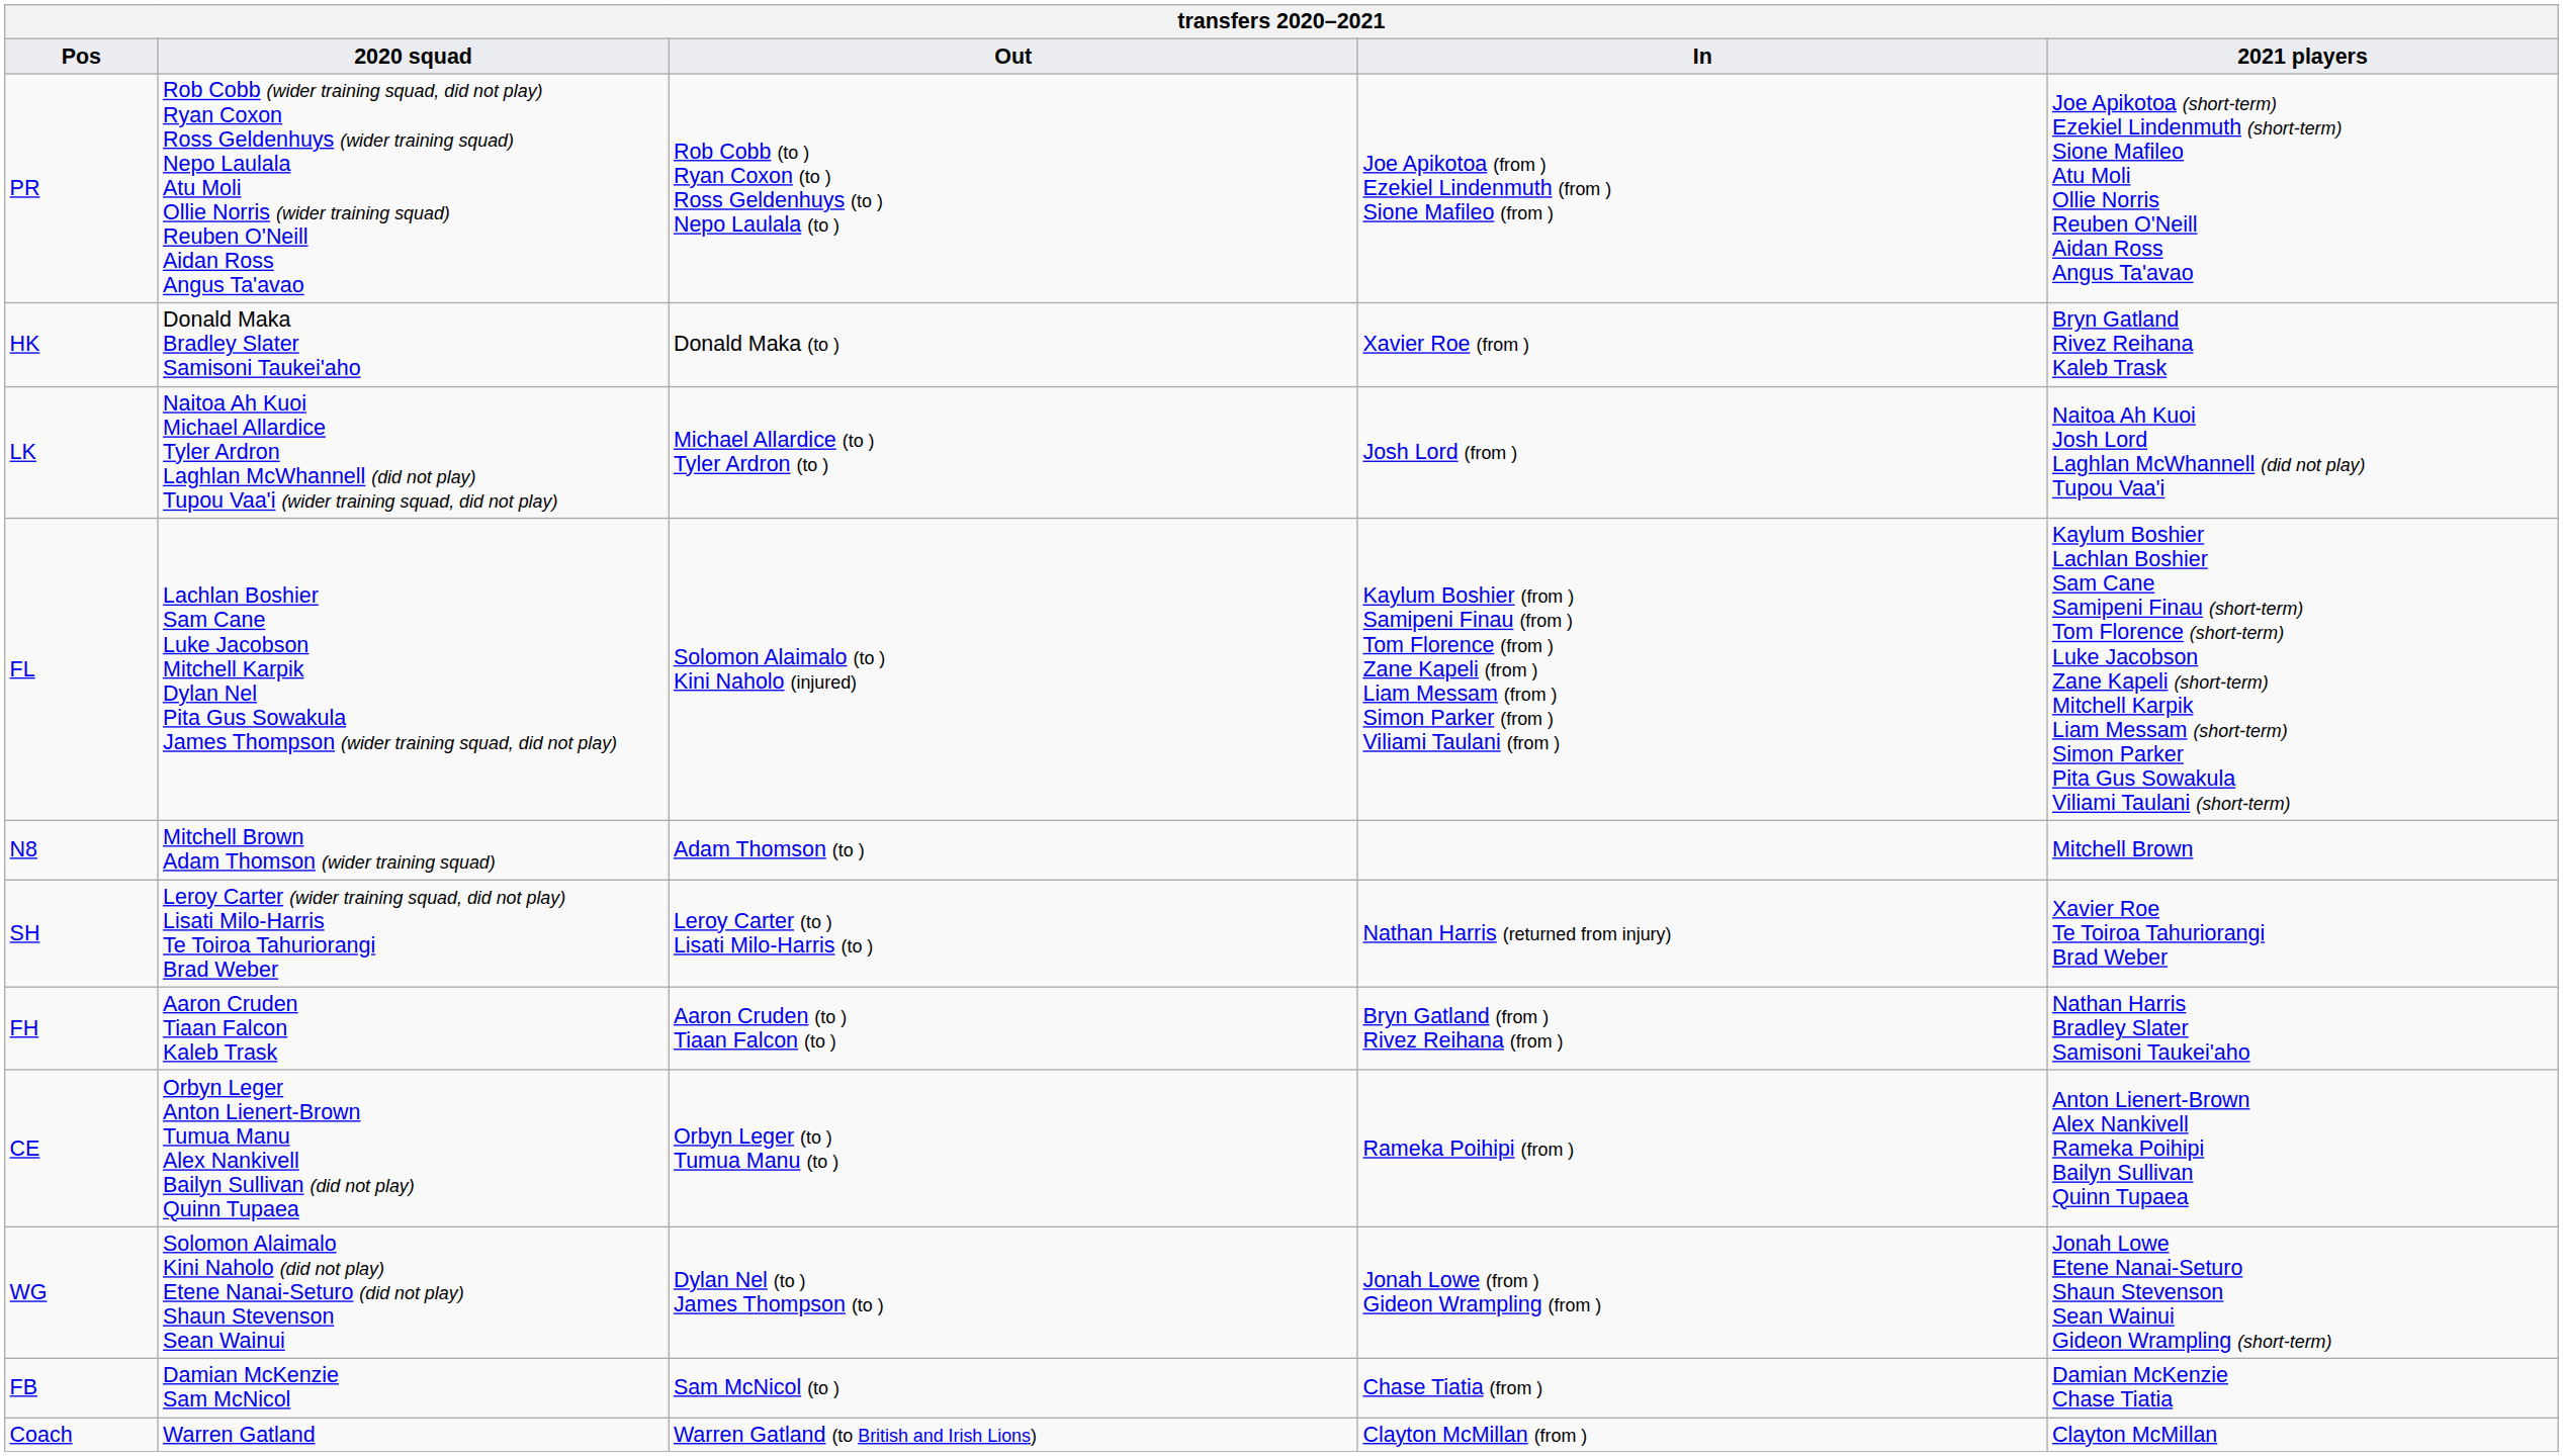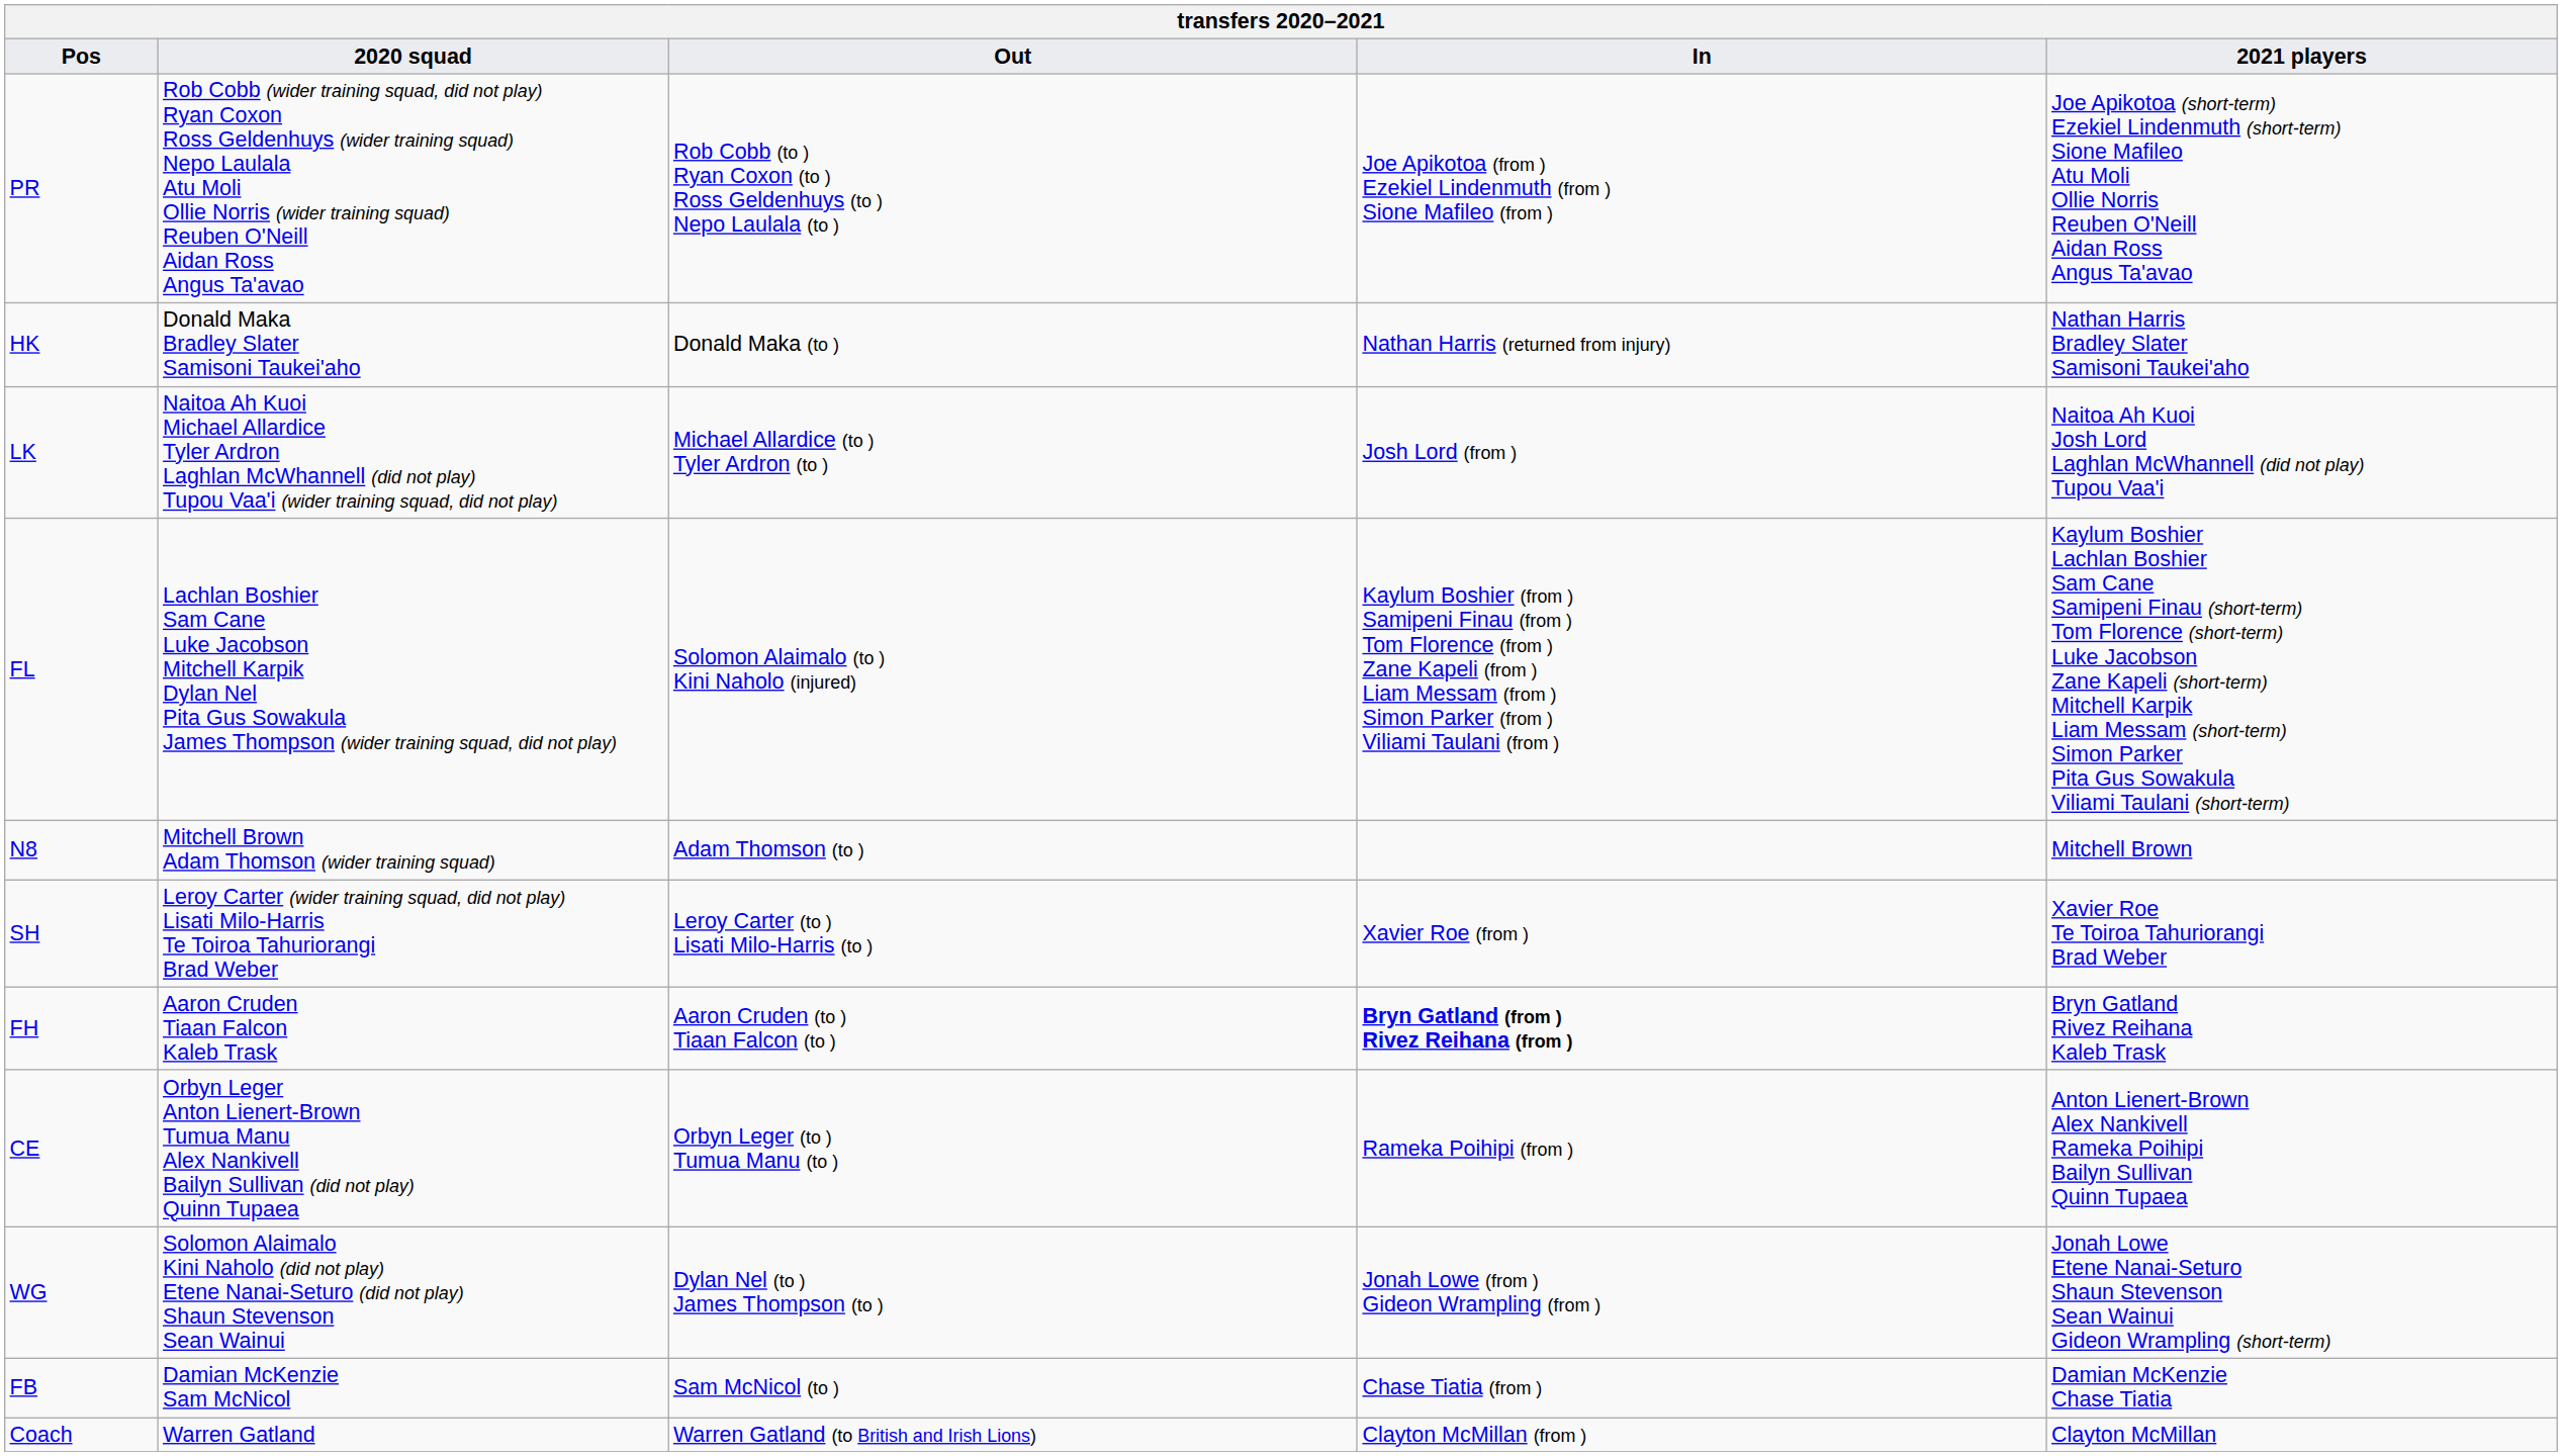 <table class="wikitable" style="text-align: left; width:95%">
 <tr>
 <th colspan="100%"> transfers 2020–2021</th>
 </tr>
 <tr>
 <th style="background:#ebecf0; width:6%;">Pos</th>
 <th style="background:#ebecf0; width:20%;">2020 squad</th>
 <th style="background:#ebecf0; width:27%;">Out</th>
 <th style="background:#ebecf0; width:27%;">In</th>
 <th style="background:#ebecf0; width:20%;">2021 players</th>
 </tr>
 <tr>
 <td><a href='#'>PR</a></td>
 <td> <a href='#'>Rob Cobb</a> <small><em>(wider training squad, did not play)</em></small> <br> <a href='#'>Ryan Coxon</a> <br> <a href='#'>Ross Geldenhuys</a> <small><em>(wider training squad)</em></small> <br> <a href='#'>Nepo Laulala</a> <br> <a href='#'>Atu Moli</a> <br> <a href='#'>Ollie Norris</a> <small><em>(wider training squad)</em></small> <br> <a href='#'>Reuben O'Neill</a> <br> <a href='#'>Aidan Ross</a> <br> <a href='#'>Angus Ta'avao</a></td>
 <td>  <a href='#'>Rob Cobb</a> <small>(to )</small> <br>  <a href='#'>Ryan Coxon</a> <small>(to )</small> <br>  <a href='#'>Ross Geldenhuys</a> <small>(to )</small> <br>  <a href='#'>Nepo Laulala</a> <small>(to )</small></td>
 <td>  <a href='#'>Joe Apikotoa</a> <small>(from )</small> <br>  <a href='#'>Ezekiel Lindenmuth</a> <small>(from )</small> <br>  <a href='#'>Sione Mafileo</a> <small>(from )</small></td>
 <td> <a href='#'>Joe Apikotoa</a> <small><em>(short-term)</em></small> <br> <a href='#'>Ezekiel Lindenmuth</a> <small><em>(short-term)</em></small> <br> <a href='#'>Sione Mafileo</a> <br> <a href='#'>Atu Moli</a> <br> <a href='#'>Ollie Norris</a> <br> <a href='#'>Reuben O'Neill</a> <br> <a href='#'>Aidan Ross</a> <br> <a href='#'>Angus Ta'avao</a></td>
 </tr>
 <tr>
 <td><a href='#'>HK</a></td>
 <td> Donald Maka <br> <a href='#'>Bradley Slater</a> <br> <a href='#'>Samisoni Taukei'aho</a></td>
 <td>  Donald Maka <small>(to )</small></td>
-<td>  <a href='#'>Xavier Roe</a> <small>(from )</small></td>
-<td> <a href='#'>Bryn Gatland</a> <br> <a href='#'>Rivez Reihana</a> <br> <a href='#'>Kaleb Trask</a></td>
+<td>  <a href='#'>Nathan Harris</a> <small>(returned from injury)</small></td>
+<td> <a href='#'>Nathan Harris</a> <br> <a href='#'>Bradley Slater</a> <br> <a href='#'>Samisoni Taukei'aho</a></td>
 </tr>
 <tr>
 <td><a href='#'>LK</a></td>
 <td> <a href='#'>Naitoa Ah Kuoi</a> <br> <a href='#'>Michael Allardice</a> <br> <a href='#'>Tyler Ardron</a> <br> <a href='#'>Laghlan McWhannell</a> <small><em>(did not play)</em></small> <br> <a href='#'>Tupou Vaa'i</a> <small><em>(wider training squad, did not play)</em></small></td>
 <td>  <a href='#'>Michael Allardice</a> <small>(to )</small> <br>  <a href='#'>Tyler Ardron</a> <small>(to )</small></td>
 <td>  <a href='#'>Josh Lord</a> <small>(from )</small></td>
 <td> <a href='#'>Naitoa Ah Kuoi</a> <br> <a href='#'>Josh Lord</a> <br> <a href='#'>Laghlan McWhannell</a> <small><em>(did not play)</em></small> <br> <a href='#'>Tupou Vaa'i</a></td>
 </tr>
 <tr>
 <td><a href='#'>FL</a></td>
 <td> <a href='#'>Lachlan Boshier</a> <br> <a href='#'>Sam Cane</a> <br> <a href='#'>Luke Jacobson</a> <br> <a href='#'>Mitchell Karpik</a> <br> <a href='#'>Dylan Nel</a> <br> <a href='#'>Pita Gus Sowakula</a> <br> <a href='#'>James Thompson</a> <small><em>(wider training squad, did not play)</em></small></td>
 <td>  <a href='#'>Solomon Alaimalo</a> <small>(to )</small> <br>  <a href='#'>Kini Naholo</a> <small>(injured)</small></td>
 <td>  <a href='#'>Kaylum Boshier</a> <small>(from )</small> <br>  <a href='#'>Samipeni Finau</a> <small>(from )</small> <br>  <a href='#'>Tom Florence</a> <small>(from )</small> <br>  <a href='#'>Zane Kapeli</a> <small>(from )</small> <br>  <a href='#'>Liam Messam</a> <small>(from )</small> <br>  <a href='#'>Simon Parker</a> <small>(from )</small> <br>  <a href='#'>Viliami Taulani</a> <small>(from )</small></td>
 <td> <a href='#'>Kaylum Boshier</a> <br> <a href='#'>Lachlan Boshier</a> <br> <a href='#'>Sam Cane</a> <br> <a href='#'>Samipeni Finau</a> <small><em>(short-term)</em></small> <br> <a href='#'>Tom Florence</a> <small><em>(short-term)</em></small> <br> <a href='#'>Luke Jacobson</a> <br> <a href='#'>Zane Kapeli</a> <small><em>(short-term)</em></small> <br> <a href='#'>Mitchell Karpik</a> <br> <a href='#'>Liam Messam</a> <small><em>(short-term)</em></small> <br> <a href='#'>Simon Parker</a> <br> <a href='#'>Pita Gus Sowakula</a> <br> <a href='#'>Viliami Taulani</a> <small><em>(short-term)</em></small></td>
 </tr>
 <tr>
 <td><a href='#'>N8</a></td>
 <td> <a href='#'>Mitchell Brown</a> <br> <a href='#'>Adam Thomson</a> <small><em>(wider training squad)</em></small></td>
 <td>  <a href='#'>Adam Thomson</a> <small>(to )</small></td>
 <td></td>
 <td> <a href='#'>Mitchell Brown</a></td>
 </tr>
 <tr>
 <td><a href='#'>SH</a></td>
 <td> <a href='#'>Leroy Carter</a> <small><em>(wider training squad, did not play)</em></small> <br> <a href='#'>Lisati Milo-Harris</a> <br> <a href='#'>Te Toiroa Tahuriorangi</a> <br> <a href='#'>Brad Weber</a></td>
 <td>  <a href='#'>Leroy Carter</a> <small>(to )</small> <br>  <a href='#'>Lisati Milo-Harris</a> <small>(to )</small></td>
-<td>  <a href='#'>Nathan Harris</a> <small>(returned from injury)</small></td>
+<td>  <a href='#'>Xavier Roe</a> <small>(from )</small></td>
 <td> <a href='#'>Xavier Roe</a> <br> <a href='#'>Te Toiroa Tahuriorangi</a> <br> <a href='#'>Brad Weber</a></td>
 </tr>
 <tr>
 <td><a href='#'>FH</a></td>
 <td> <a href='#'>Aaron Cruden</a> <br> <a href='#'>Tiaan Falcon</a> <br> <a href='#'>Kaleb Trask</a></td>
 <td>  <a href='#'>Aaron Cruden</a> <small>(to )</small> <br>  <a href='#'>Tiaan Falcon</a> <small>(to )</small></td>
-<td>  <a href='#'>Bryn Gatland</a> <small>(from )</small> <br>  <a href='#'>Rivez Reihana</a> <small>(from )</small></td>
-<td> <a href='#'>Nathan Harris</a> <br> <a href='#'>Bradley Slater</a> <br> <a href='#'>Samisoni Taukei'aho</a></td>
+<td><strong>  <a href='#'>Bryn Gatland</a> <small>(from )</small> <br>  <a href='#'>Rivez Reihana</a> <small>(from )</small></strong></td>
+<td> <a href='#'>Bryn Gatland</a> <br> <a href='#'>Rivez Reihana</a> <br> <a href='#'>Kaleb Trask</a></td>
 </tr>
 <tr>
 <td><a href='#'>CE</a></td>
 <td> <a href='#'>Orbyn Leger</a> <br> <a href='#'>Anton Lienert-Brown</a> <br> <a href='#'>Tumua Manu</a> <br> <a href='#'>Alex Nankivell</a> <br> <a href='#'>Bailyn Sullivan</a> <small><em>(did not play)</em></small> <br> <a href='#'>Quinn Tupaea</a></td>
 <td>  <a href='#'>Orbyn Leger</a> <small>(to )</small> <br>  <a href='#'>Tumua Manu</a> <small>(to )</small></td>
 <td>  <a href='#'>Rameka Poihipi</a> <small>(from )</small></td>
 <td> <a href='#'>Anton Lienert-Brown</a> <br> <a href='#'>Alex Nankivell</a> <br> <a href='#'>Rameka Poihipi</a> <br> <a href='#'>Bailyn Sullivan</a> <br> <a href='#'>Quinn Tupaea</a></td>
 </tr>
 <tr>
 <td><a href='#'>WG</a></td>
 <td> <a href='#'>Solomon Alaimalo</a> <br> <a href='#'>Kini Naholo</a> <small><em>(did not play)</em></small> <br> <a href='#'>Etene Nanai-Seturo</a> <small><em>(did not play)</em></small> <br> <a href='#'>Shaun Stevenson</a> <br> <a href='#'>Sean Wainui</a></td>
 <td>  <a href='#'>Dylan Nel</a> <small>(to )</small> <br>  <a href='#'>James Thompson</a> <small>(to )</small></td>
 <td>  <a href='#'>Jonah Lowe</a> <small>(from )</small> <br>  <a href='#'>Gideon Wrampling</a> <small>(from )</small></td>
 <td> <a href='#'>Jonah Lowe</a> <br> <a href='#'>Etene Nanai-Seturo</a> <br> <a href='#'>Shaun Stevenson</a> <br> <a href='#'>Sean Wainui</a> <br> <a href='#'>Gideon Wrampling</a> <small><em>(short-term)</em></small></td>
 </tr>
 <tr>
 <td><a href='#'>FB</a></td>
 <td> <a href='#'>Damian McKenzie</a> <br> <a href='#'>Sam McNicol</a></td>
 <td>  <a href='#'>Sam McNicol</a> <small>(to )</small></td>
 <td>  <a href='#'>Chase Tiatia</a> <small>(from )</small></td>
 <td> <a href='#'>Damian McKenzie</a> <br> <a href='#'>Chase Tiatia</a></td>
 </tr>
 <tr>
 <td><a href='#'>Coach</a></td>
 <td> <a href='#'>Warren Gatland</a></td>
 <td>  <a href='#'>Warren Gatland</a> <small>(to <a href='#'>British and Irish Lions</a>)</small></td>
 <td>  <a href='#'>Clayton McMillan</a> <small>(from )</small></td>
 <td> <a href='#'>Clayton McMillan</a></td>
 </tr>
 </table>
